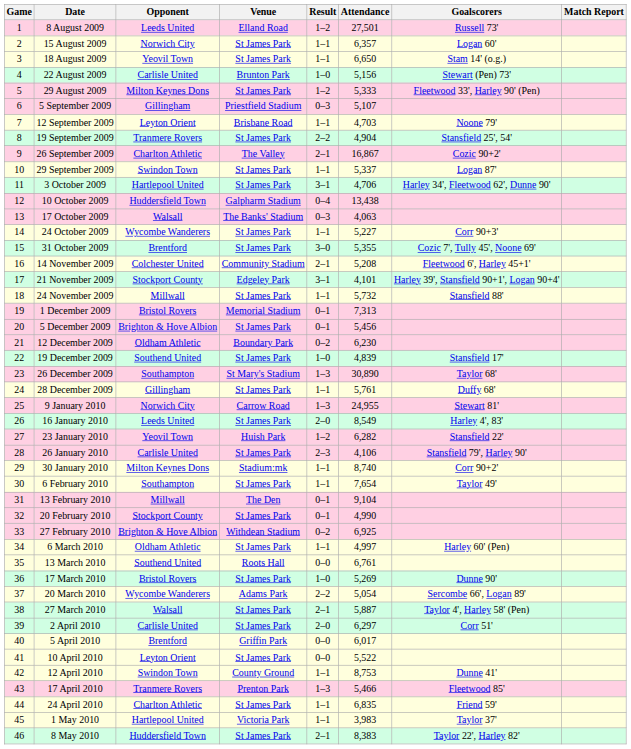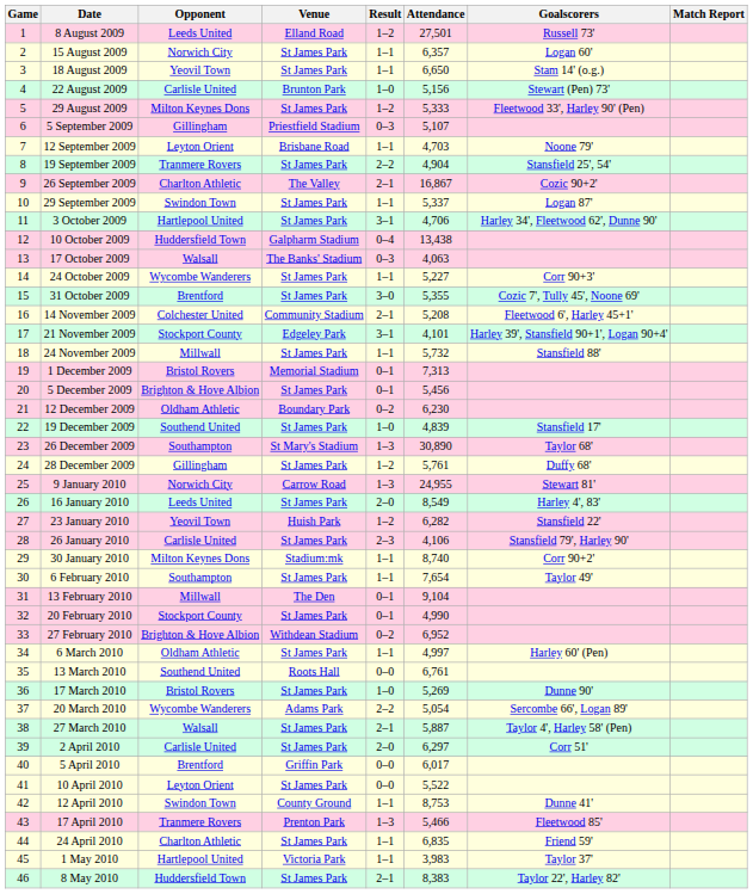 <table class="wikitable" style="text-align:center;">
 <tr>
 <th>Game</th>
 <th>Date</th>
 <th>Opponent</th>
 <th>Venue</th>
 <th>Result</th>
 <th>Attendance</th>
 <th>Goalscorers</th>
 <th>Match Report</th>
 </tr>
 <tr style="background: #ffd0e3;">
 <td>1</td>
 <td>8 August 2009</td>
 <td><a href='#'>Leeds United</a></td>
 <td><a href='#'>Elland Road</a></td>
 <td>1–2</td>
 <td>27,501</td>
 <td><a href='#'>Russell</a> 73'</td>
 <td></td>
 </tr>
 <tr style="background: #ffffdd;">
 <td>2</td>
 <td>15 August 2009</td>
 <td><a href='#'>Norwich City</a></td>
 <td><a href='#'>St James Park</a></td>
 <td>1–1</td>
 <td>6,357</td>
 <td><a href='#'>Logan</a> 60'</td>
 <td></td>
 </tr>
 <tr style="background: #ffffdd;">
 <td>3</td>
 <td>18 August 2009</td>
 <td><a href='#'>Yeovil Town</a></td>
 <td><a href='#'>St James Park</a></td>
 <td>1–1</td>
 <td>6,650</td>
 <td><a href='#'>Stam</a> 14' (o.g.)</td>
 <td></td>
 </tr>
 <tr style="background: #d0ffe3;">
 <td>4</td>
 <td>22 August 2009</td>
 <td><a href='#'>Carlisle United</a></td>
 <td><a href='#'>Brunton Park</a></td>
 <td>1–0</td>
 <td>5,156</td>
 <td><a href='#'>Stewart</a> (Pen) 73'</td>
 <td></td>
 </tr>
 <tr style="background: #ffd0e3;">
 <td>5</td>
 <td>29 August 2009</td>
 <td><a href='#'>Milton Keynes Dons</a></td>
 <td><a href='#'>St James Park</a></td>
 <td>1–2</td>
 <td>5,333</td>
 <td><a href='#'>Fleetwood</a> 33', <a href='#'>Harley</a> 90' (Pen)</td>
 <td></td>
 </tr>
 <tr style="background: #ffd0e3;">
 <td>6</td>
 <td>5 September 2009</td>
 <td><a href='#'>Gillingham</a></td>
 <td><a href='#'>Priestfield Stadium</a></td>
 <td>0–3</td>
 <td>5,107</td>
 <td></td>
 <td></td>
 </tr>
 <tr style="background: #ffffdd;">
 <td>7</td>
 <td>12 September 2009</td>
 <td><a href='#'>Leyton Orient</a></td>
 <td><a href='#'>Brisbane Road</a></td>
 <td>1–1</td>
 <td>4,703</td>
 <td><a href='#'>Noone</a> 79'</td>
 <td></td>
 </tr>
 <tr style="background: #d0ffe3;">
 <td>8</td>
 <td>19 September 2009</td>
 <td><a href='#'>Tranmere Rovers</a></td>
 <td><a href='#'>St James Park</a></td>
 <td>2–2</td>
 <td>4,904</td>
 <td><a href='#'>Stansfield</a>  25', 54'</td>
 <td></td>
 </tr>
 <tr style="background: #ffd0e3;">
 <td>9</td>
 <td>26 September 2009</td>
 <td><a href='#'>Charlton Athletic</a></td>
 <td><a href='#'>The Valley</a></td>
 <td>2–1</td>
 <td>16,867</td>
 <td><a href='#'>Cozic</a> 90+2'</td>
 <td></td>
 </tr>
 <tr style="background: #ffffdd;">
 <td>10</td>
 <td>29 September 2009</td>
 <td><a href='#'>Swindon Town</a></td>
 <td><a href='#'>St James Park</a></td>
 <td>1–1</td>
 <td>5,337</td>
 <td><a href='#'>Logan</a> 87'</td>
 <td></td>
 </tr>
 <tr style="background: #d0ffe3;">
 <td>11</td>
 <td>3 October 2009</td>
 <td><a href='#'>Hartlepool United</a></td>
 <td><a href='#'>St James Park</a></td>
 <td>3–1</td>
 <td>4,706</td>
 <td><a href='#'>Harley</a> 34', <a href='#'>Fleetwood</a> 62', <a href='#'>Dunne</a> 90'</td>
 <td></td>
 </tr>
 <tr style="background: #ffd0e3;">
 <td>12</td>
 <td>10 October 2009</td>
 <td><a href='#'>Huddersfield Town</a></td>
 <td><a href='#'>Galpharm Stadium</a></td>
 <td>0–4</td>
 <td>13,438</td>
 <td></td>
 <td></td>
 </tr>
 <tr style="background: #ffd0e3;">
 <td>13</td>
 <td>17 October 2009</td>
 <td><a href='#'>Walsall</a></td>
 <td><a href='#'>The Banks' Stadium</a></td>
 <td>0–3</td>
 <td>4,063</td>
 <td></td>
 <td></td>
 </tr>
 <tr style="background: #ffffdd;">
 <td>14</td>
 <td>24 October 2009</td>
 <td><a href='#'>Wycombe Wanderers</a></td>
 <td><a href='#'>St James Park</a></td>
 <td>1–1</td>
 <td>5,227</td>
 <td><a href='#'>Corr</a> 90+3'</td>
 <td></td>
 </tr>
 <tr style="background: #d0ffe3;">
 <td>15</td>
 <td>31 October 2009</td>
 <td><a href='#'>Brentford</a></td>
 <td><a href='#'>St James Park</a></td>
 <td>3–0</td>
 <td>5,355</td>
 <td><a href='#'>Cozic</a> 7', <a href='#'>Tully</a> 45', <a href='#'>Noone</a> 69'</td>
 <td></td>
 </tr>
 <tr style="background: #ffffdd;">
 <td>16</td>
 <td>14 November 2009</td>
 <td><a href='#'>Colchester United</a></td>
 <td><a href='#'>Community Stadium</a></td>
 <td>2–1</td>
 <td>5,208</td>
 <td><a href='#'>Fleetwood</a> 6', <a href='#'>Harley</a> 45+1'</td>
 <td></td>
 </tr>
 <tr style="background: #d0ffe3;">
 <td>17</td>
 <td>21 November 2009</td>
 <td><a href='#'>Stockport County</a></td>
 <td><a href='#'>Edgeley Park</a></td>
 <td>3–1</td>
 <td>4,101</td>
 <td><a href='#'>Harley</a> 39', <a href='#'>Stansfield</a> 90+1', <a href='#'>Logan</a> 90+4'</td>
 <td></td>
 </tr>
 <tr style="background: #ffffdd;">
 <td>18</td>
 <td>24 November 2009</td>
 <td><a href='#'>Millwall</a></td>
 <td><a href='#'>St James Park</a></td>
 <td>1–1</td>
 <td>5,732</td>
 <td><a href='#'>Stansfield</a> 88'</td>
 <td></td>
 </tr>
 <tr style="background: #ffd0e3;">
 <td>19</td>
 <td>1 December 2009</td>
 <td><a href='#'>Bristol Rovers</a></td>
 <td><a href='#'>Memorial Stadium</a></td>
 <td>0–1</td>
 <td>7,313</td>
 <td></td>
 <td></td>
 </tr>
 <tr style="background: #ffd0e3;">
 <td>20</td>
 <td>5 December 2009</td>
 <td><a href='#'>Brighton & Hove Albion</a></td>
 <td><a href='#'>St James Park</a></td>
 <td>0–1</td>
 <td>5,456</td>
 <td></td>
 <td></td>
 </tr>
 <tr style="background: #ffd0e3;">
 <td>21</td>
 <td>12 December 2009</td>
 <td><a href='#'>Oldham Athletic</a></td>
 <td><a href='#'>Boundary Park</a></td>
 <td>0–2</td>
 <td>6,230</td>
 <td></td>
 <td></td>
 </tr>
 <tr style="background: #d0ffe3;">
 <td>22</td>
 <td>19 December 2009</td>
 <td><a href='#'>Southend United</a></td>
 <td><a href='#'>St James Park</a></td>
 <td>1–0</td>
 <td>4,839</td>
 <td><a href='#'>Stansfield</a> 17'</td>
 <td></td>
 </tr>
 <tr style="background: #ffd0e3;">
 <td>23</td>
 <td>26 December 2009</td>
 <td><a href='#'>Southampton</a></td>
 <td><a href='#'>St Mary's Stadium</a></td>
 <td>1–3</td>
 <td>30,890</td>
 <td><a href='#'>Taylor</a> 68'</td>
 <td></td>
 </tr>
 <tr style="background: #ffffdd;">
 <td>24</td>
 <td>28 December 2009</td>
 <td><a href='#'>Gillingham</a></td>
 <td><a href='#'>St James Park</a></td>
-<td>1–1</td>
+<td>1–2</td>
 <td>5,761</td>
 <td><a href='#'>Duffy</a> 68'</td>
 <td></td>
 </tr>
 <tr style="background: #ffd0e3;">
 <td>25</td>
 <td>9 January 2010</td>
 <td><a href='#'>Norwich City</a></td>
 <td><a href='#'>Carrow Road</a></td>
 <td>1–3</td>
 <td>24,955</td>
 <td><a href='#'>Stewart</a> 81'</td>
 <td></td>
 </tr>
 <tr style="background: #d0ffe3;">
 <td>26</td>
 <td>16 January 2010</td>
 <td><a href='#'>Leeds United</a></td>
 <td><a href='#'>St James Park</a></td>
 <td>2–0</td>
 <td>8,549</td>
 <td><a href='#'>Harley</a> 4', 83'</td>
 <td></td>
 </tr>
 <tr style="background: #ffd0e3;">
 <td>27</td>
 <td>23 January 2010</td>
 <td><a href='#'>Yeovil Town</a></td>
 <td><a href='#'>Huish Park</a></td>
 <td>1–2</td>
 <td>6,282</td>
 <td><a href='#'>Stansfield</a> 22'</td>
 <td></td>
 </tr>
 <tr style="background: #ffd0e3;">
 <td>28</td>
 <td>26 January 2010</td>
 <td><a href='#'>Carlisle United</a></td>
 <td><a href='#'>St James Park</a></td>
 <td>2–3</td>
 <td>4,106</td>
 <td><a href='#'>Stansfield</a> 79', <a href='#'>Harley</a> 90'</td>
 <td></td>
 </tr>
 <tr style="background: #ffffdd;">
 <td>29</td>
 <td>30 January 2010</td>
 <td><a href='#'>Milton Keynes Dons</a></td>
 <td><a href='#'>Stadium:mk</a></td>
 <td>1–1</td>
 <td>8,740</td>
 <td><a href='#'>Corr</a> 90+2'</td>
 <td></td>
 </tr>
 <tr style="background: #ffffdd;">
 <td>30</td>
 <td>6 February 2010</td>
 <td><a href='#'>Southampton</a></td>
 <td><a href='#'>St James Park</a></td>
 <td>1–1</td>
 <td>7,654</td>
 <td><a href='#'>Taylor</a> 49'</td>
 <td></td>
 </tr>
 <tr style="background: #ffd0e3;">
 <td>31</td>
 <td>13 February 2010</td>
 <td><a href='#'>Millwall</a></td>
 <td><a href='#'>The Den</a></td>
 <td>0–1</td>
 <td>9,104</td>
 <td></td>
 <td></td>
 </tr>
 <tr style="background: #ffd0e3;">
 <td>32</td>
 <td>20 February 2010</td>
 <td><a href='#'>Stockport County</a></td>
 <td><a href='#'>St James Park</a></td>
 <td>0–1</td>
 <td>4,990</td>
 <td></td>
 <td></td>
 </tr>
 <tr style="background: #ffd0e3;">
 <td>33</td>
 <td>27 February 2010</td>
 <td><a href='#'>Brighton & Hove Albion</a></td>
 <td><a href='#'>Withdean Stadium</a></td>
 <td>0–2</td>
-<td>6,925</td>
+<td>6,952</td>
 <td></td>
 <td></td>
 </tr>
 <tr style="background: #ffffdd;">
 <td>34</td>
 <td>6 March 2010</td>
 <td><a href='#'>Oldham Athletic</a></td>
 <td><a href='#'>St James Park</a></td>
 <td>1–1</td>
 <td>4,997</td>
 <td><a href='#'>Harley</a> 60' (Pen)</td>
 <td></td>
 </tr>
 <tr style="background: #ffffdd;">
 <td>35</td>
 <td>13 March 2010</td>
 <td><a href='#'>Southend United</a></td>
 <td><a href='#'>Roots Hall</a></td>
 <td>0–0</td>
 <td>6,761</td>
 <td></td>
 <td></td>
 </tr>
 <tr style="background: #d0ffe3;">
 <td>36</td>
 <td>17 March 2010</td>
 <td><a href='#'>Bristol Rovers</a></td>
 <td><a href='#'>St James Park</a></td>
 <td>1–0</td>
 <td>5,269</td>
 <td><a href='#'>Dunne</a> 90'</td>
 <td></td>
 </tr>
 <tr style="background: #ffffdd;">
 <td>37</td>
 <td>20 March 2010</td>
 <td><a href='#'>Wycombe Wanderers</a></td>
 <td><a href='#'>Adams Park</a></td>
 <td>2–2</td>
 <td>5,054</td>
 <td><a href='#'>Sercombe</a> 66', <a href='#'>Logan</a> 89'</td>
 <td></td>
 </tr>
 <tr style="background: #d0ffe3;">
 <td>38</td>
 <td>27 March 2010</td>
 <td><a href='#'>Walsall</a></td>
 <td><a href='#'>St James Park</a></td>
 <td>2–1</td>
 <td>5,887</td>
 <td><a href='#'>Taylor</a> 4', <a href='#'>Harley</a> 58' (Pen)</td>
 <td></td>
 </tr>
 <tr style="background: #d0ffe3;">
 <td>39</td>
 <td>2 April 2010</td>
 <td><a href='#'>Carlisle United</a></td>
 <td><a href='#'>St James Park</a></td>
 <td>2–0</td>
 <td>6,297</td>
 <td><a href='#'>Corr</a> 51'</td>
 <td></td>
 </tr>
 <tr style="background: #ffffdd;">
 <td>40</td>
 <td>5 April 2010</td>
 <td><a href='#'>Brentford</a></td>
 <td><a href='#'>Griffin Park</a></td>
 <td>0–0</td>
 <td>6,017</td>
 <td></td>
 <td></td>
 </tr>
 <tr style="background: #ffffdd;">
 <td>41</td>
 <td>10 April 2010</td>
 <td><a href='#'>Leyton Orient</a></td>
 <td><a href='#'>St James Park</a></td>
 <td>0–0</td>
 <td>5,522</td>
 <td></td>
 <td></td>
 </tr>
 <tr style="background: #ffffdd;">
 <td>42</td>
 <td>12 April 2010</td>
 <td><a href='#'>Swindon Town</a></td>
 <td><a href='#'>County Ground</a></td>
 <td>1–1</td>
 <td>8,753</td>
 <td><a href='#'>Dunne</a> 41'</td>
 <td></td>
 </tr>
 <tr style="background: #ffd0e3;">
 <td>43</td>
 <td>17 April 2010</td>
 <td><a href='#'>Tranmere Rovers</a></td>
 <td><a href='#'>Prenton Park</a></td>
 <td>1–3</td>
 <td>5,466</td>
 <td><a href='#'>Fleetwood</a> 85'</td>
 <td></td>
 </tr>
 <tr style="background: #ffffdd;">
 <td>44</td>
 <td>24 April 2010</td>
 <td><a href='#'>Charlton Athletic</a></td>
 <td><a href='#'>St James Park</a></td>
 <td>1–1</td>
 <td>6,835</td>
 <td><a href='#'>Friend</a> 59'</td>
 <td></td>
 </tr>
 <tr style="background: #ffffdd;">
 <td>45</td>
 <td>1 May 2010</td>
 <td><a href='#'>Hartlepool United</a></td>
 <td><a href='#'>Victoria Park</a></td>
 <td>1–1</td>
 <td>3,983</td>
 <td><a href='#'>Taylor</a> 37'</td>
 <td></td>
 </tr>
 <tr style="background: #d0ffe3;">
 <td>46</td>
 <td>8 May 2010</td>
 <td><a href='#'>Huddersfield Town</a></td>
 <td><a href='#'>St James Park</a></td>
 <td>2–1</td>
 <td>8,383</td>
 <td><a href='#'>Taylor</a> 22', <a href='#'>Harley</a> 82'</td>
 <td></td>
 </tr>
 </table>
